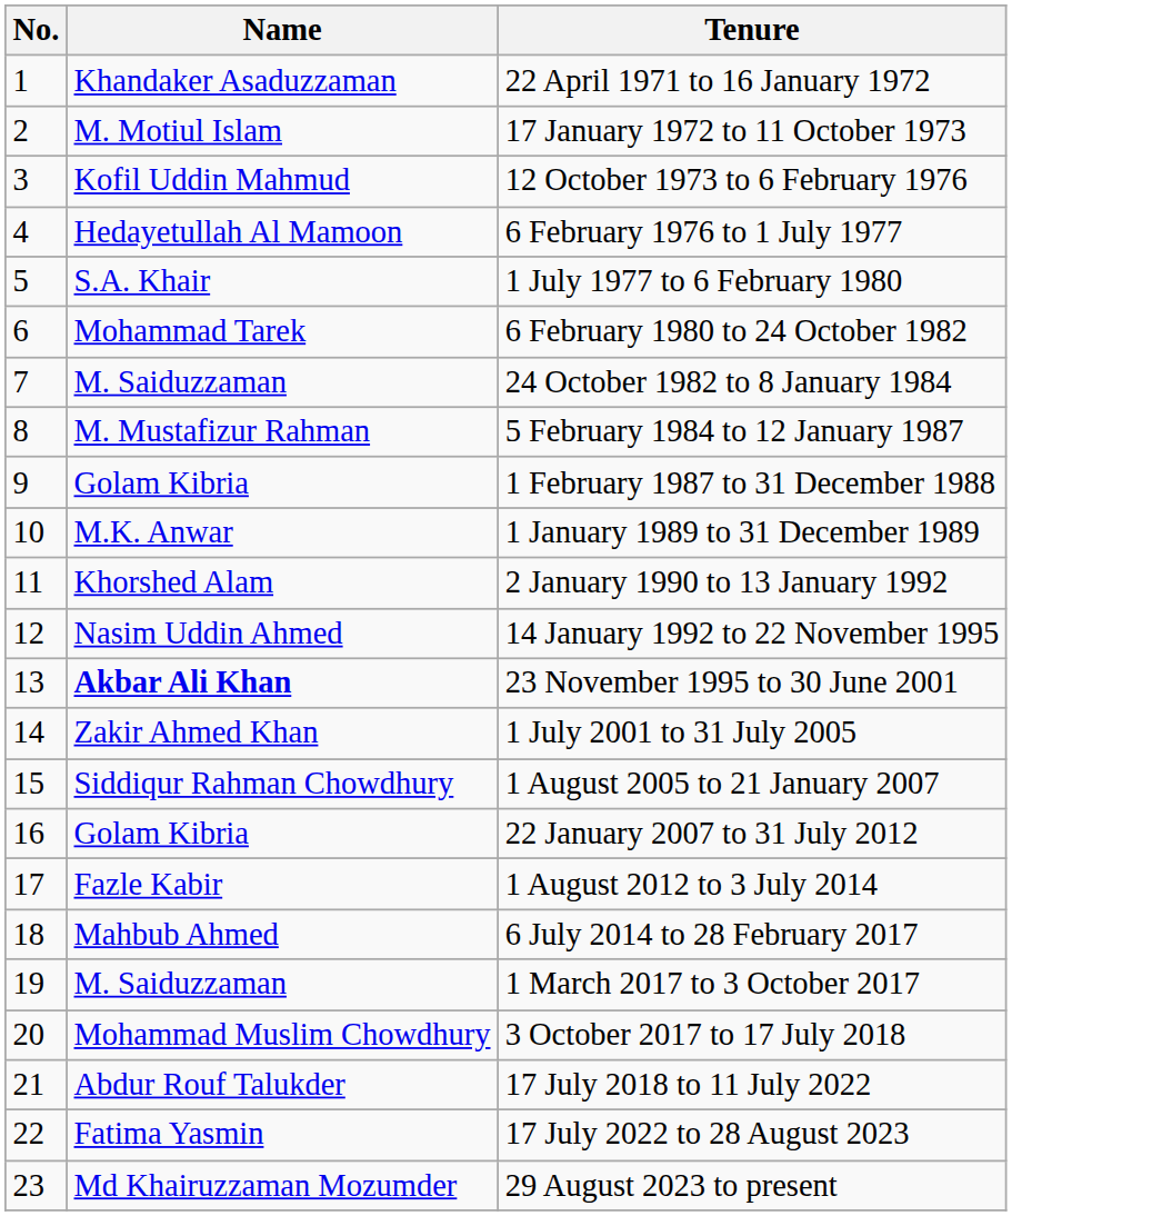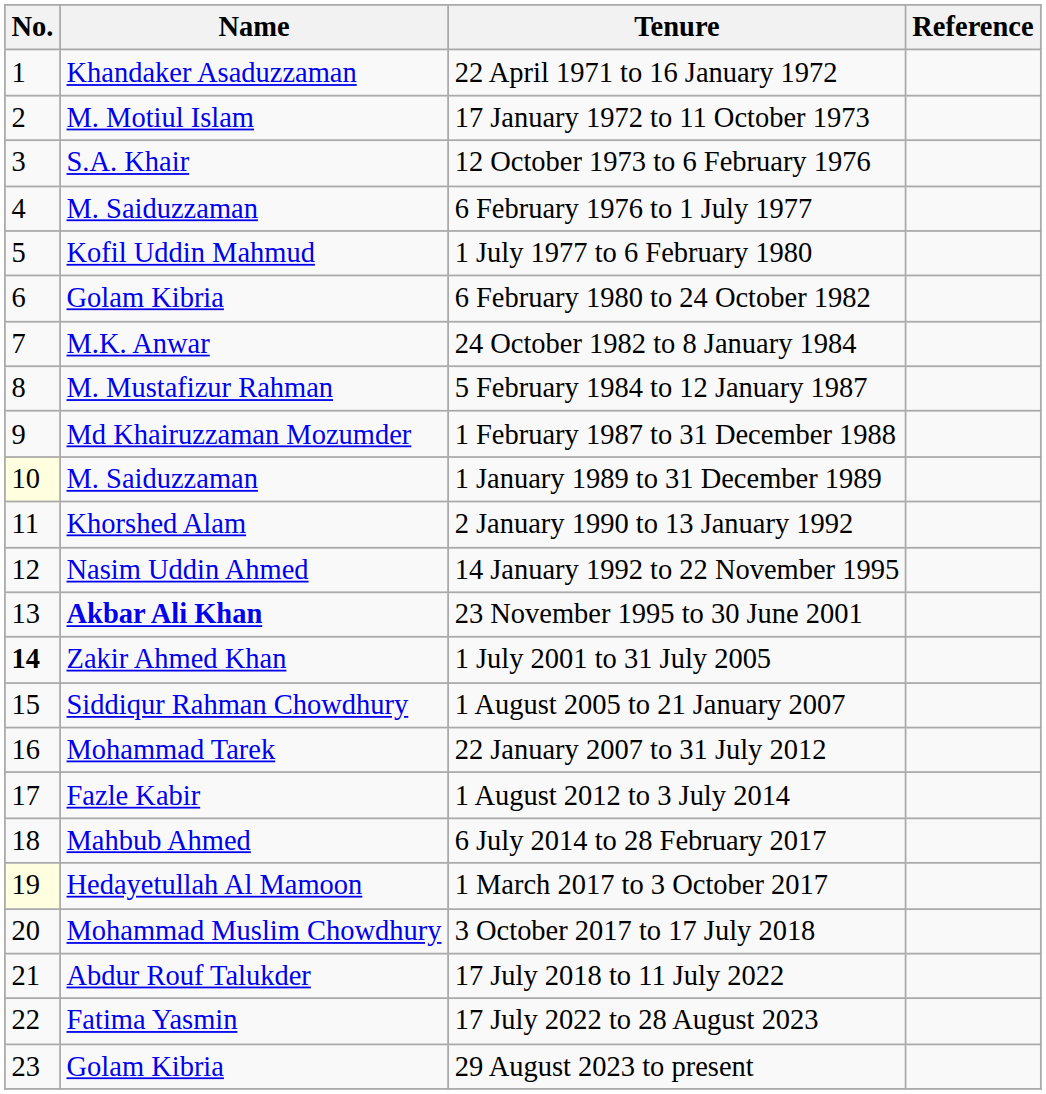 <table class="wikitable">
 <tr>
 <th>No.</th>
 <th>Name</th>
 <th>Tenure</th>
+<th>Reference</th>
 </tr>
 <tr>
 <td>1</td>
 <td><a href='#'>Khandaker Asaduzzaman</a></td>
 <td>22 April 1971 to 16 January 1972</td>
+<td></td>
 </tr>
 <tr>
 <td>2</td>
 <td><a href='#'>M. Motiul Islam</a></td>
 <td>17 January 1972 to 11 October 1973</td>
+<td></td>
 </tr>
 <tr>
 <td>3</td>
-<td><a href='#'>Kofil Uddin Mahmud</a></td>
+<td><a href='#'>S.A. Khair</a></td>
 <td>12 October 1973 to 6 February 1976</td>
+<td></td>
 </tr>
 <tr>
 <td>4</td>
-<td><a href='#'>Hedayetullah Al Mamoon</a></td>
+<td><a href='#'>M. Saiduzzaman</a></td>
 <td>6 February 1976 to 1 July 1977</td>
+<td></td>
 </tr>
 <tr>
 <td>5</td>
-<td><a href='#'>S.A. Khair</a></td>
+<td><a href='#'>Kofil Uddin Mahmud</a></td>
 <td>1 July 1977 to 6 February 1980</td>
+<td></td>
 </tr>
 <tr>
 <td>6</td>
-<td><a href='#'>Mohammad Tarek</a></td>
+<td><a href='#'>Golam Kibria</a></td>
 <td>6 February 1980 to 24 October 1982</td>
+<td></td>
 </tr>
 <tr>
 <td>7</td>
-<td><a href='#'>M. Saiduzzaman</a></td>
+<td><a href='#'>M.K. Anwar</a></td>
 <td>24 October 1982 to 8 January 1984</td>
+<td></td>
 </tr>
 <tr>
 <td>8</td>
 <td><a href='#'>M. Mustafizur Rahman</a></td>
 <td>5 February 1984 to 12 January 1987</td>
+<td></td>
 </tr>
 <tr>
 <td>9</td>
-<td><a href='#'>Golam Kibria</a></td>
+<td><a href='#'>Md Khairuzzaman Mozumder</a></td>
 <td>1 February 1987 to 31 December 1988</td>
+<td></td>
 </tr>
 <tr>
-<td>10</td>
-<td><a href='#'>M.K. Anwar</a></td>
+<td style="background: lightyellow;">10</td>
+<td><a href='#'>M. Saiduzzaman</a></td>
 <td>1 January 1989 to 31 December 1989</td>
+<td></td>
 </tr>
 <tr>
 <td>11</td>
 <td><a href='#'>Khorshed Alam</a></td>
 <td>2 January 1990 to 13 January 1992</td>
+<td></td>
 </tr>
 <tr>
 <td>12</td>
 <td><a href='#'>Nasim Uddin Ahmed</a></td>
 <td>14 January 1992 to 22 November 1995</td>
+<td></td>
 </tr>
 <tr>
 <td>13</td>
 <td><strong><a href='#'>Akbar Ali Khan</a></strong></td>
 <td>23 November 1995 to 30 June 2001</td>
+<td></td>
 </tr>
 <tr>
-<td>14</td>
+<td><strong>14</strong></td>
 <td><a href='#'>Zakir Ahmed Khan</a></td>
 <td>1 July 2001 to 31 July 2005</td>
+<td></td>
 </tr>
 <tr>
 <td>15</td>
 <td><a href='#'>Siddiqur Rahman Chowdhury</a></td>
 <td>1 August 2005 to 21 January 2007</td>
+<td></td>
 </tr>
 <tr>
 <td>16</td>
-<td><a href='#'>Golam Kibria</a></td>
+<td><a href='#'>Mohammad Tarek</a></td>
 <td>22 January 2007 to 31 July 2012</td>
+<td></td>
 </tr>
 <tr>
 <td>17</td>
 <td><a href='#'>Fazle Kabir</a></td>
 <td>1 August 2012 to 3 July 2014</td>
+<td></td>
 </tr>
 <tr>
 <td>18</td>
 <td><a href='#'>Mahbub Ahmed</a></td>
 <td>6 July 2014 to 28 February 2017</td>
+<td></td>
 </tr>
 <tr>
-<td>19</td>
-<td><a href='#'>M. Saiduzzaman</a></td>
+<td style="background: lightyellow;">19</td>
+<td><a href='#'>Hedayetullah Al Mamoon</a></td>
 <td>1 March 2017 to 3 October 2017</td>
+<td></td>
 </tr>
 <tr>
 <td>20</td>
 <td><a href='#'>Mohammad Muslim Chowdhury</a></td>
 <td>3 October 2017 to 17 July 2018</td>
+<td></td>
 </tr>
 <tr>
 <td>21</td>
 <td><a href='#'>Abdur Rouf Talukder</a></td>
 <td>17 July 2018 to 11 July 2022</td>
+<td></td>
 </tr>
 <tr>
 <td>22</td>
 <td><a href='#'>Fatima Yasmin</a></td>
 <td>17 July 2022 to 28 August 2023</td>
+<td></td>
 </tr>
 <tr>
 <td>23</td>
-<td><a href='#'>Md Khairuzzaman Mozumder</a></td>
+<td><a href='#'>Golam Kibria</a></td>
 <td>29 August 2023 to present</td>
+<td></td>
 </tr>
 </table>
